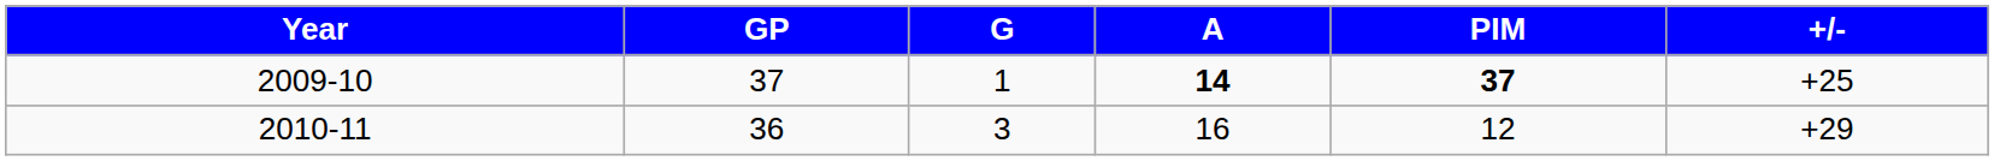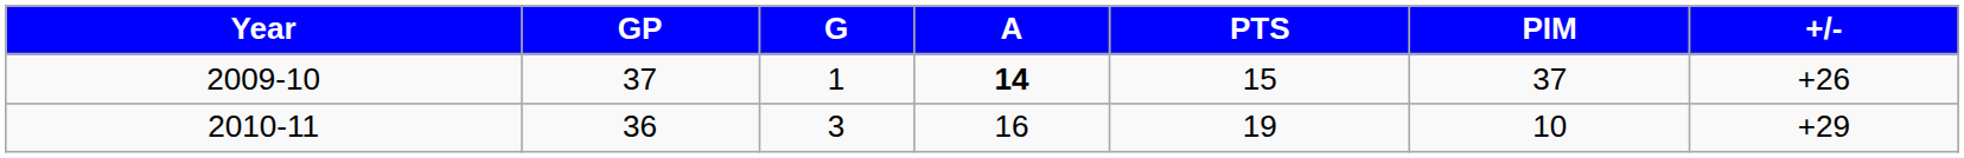 <table class="wikitable" width="80%">
 <tr align="center"  style=" background:blue; color:#FFFFFF;">
 <td><strong>Year</strong></td>
 <td><strong>GP</strong></td>
 <td><strong>G</strong></td>
 <td><strong>A</strong></td>
+<td><strong>PTS</strong></td>
 <td><strong>PIM</strong></td>
 <td><strong>+/-</strong></td>
 </tr>
 <tr align="center" bgcolor="">
 <td>2009-10</td>
 <td>37</td>
 <td>1</td>
 <td><strong>14</strong></td>
-<td><strong>37</strong></td>
-<td>+25</td>
+<td>15</td>
+<td>37</td>
+<td>+26</td>
 </tr>
 <tr align="center" bgcolor="">
 <td>2010-11</td>
 <td>36</td>
 <td>3</td>
 <td>16</td>
-<td>12</td>
+<td>19</td>
+<td>10</td>
 <td>+29</td>
 </tr>
 </table>
